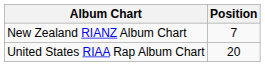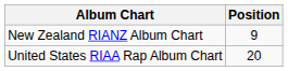 <table class="wikitable">
 <tr>
 <th align="left">Album Chart</th>
 <th align="left">Position</th>
 </tr>
 <tr>
 <td align="left">New Zealand <a href='#'>RIANZ</a> Album Chart</td>
-<td style="text-align:center;">7</td>
+<td style="text-align:center;">9</td>
 </tr>
 <tr>
 <td align="left">United States <a href='#'>RIAA</a> Rap Album Chart</td>
 <td style="text-align:center;">20</td>
 </tr>
 </table>
